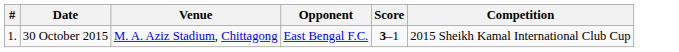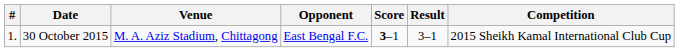 <table class="wikitable" style="font-size:90%">
 <tr>
 <th>#</th>
 <th>Date</th>
 <th>Venue</th>
 <th>Opponent</th>
 <th>Score</th>
+<th>Result</th>
 <th>Competition</th>
 </tr>
 <tr>
 <td>1.</td>
 <td>30 October 2015</td>
 <td><a href='#'>M. A. Aziz Stadium</a>, <a href='#'>Chittagong</a></td>
 <td> <a href='#'>East Bengal F.C.</a></td>
 <td style="text-align:center;"><strong>3</strong>–1</td>
+<td style="text-align:center;">3–1</td>
 <td>2015 Sheikh Kamal International Club Cup</td>
 </tr>
 </table>
